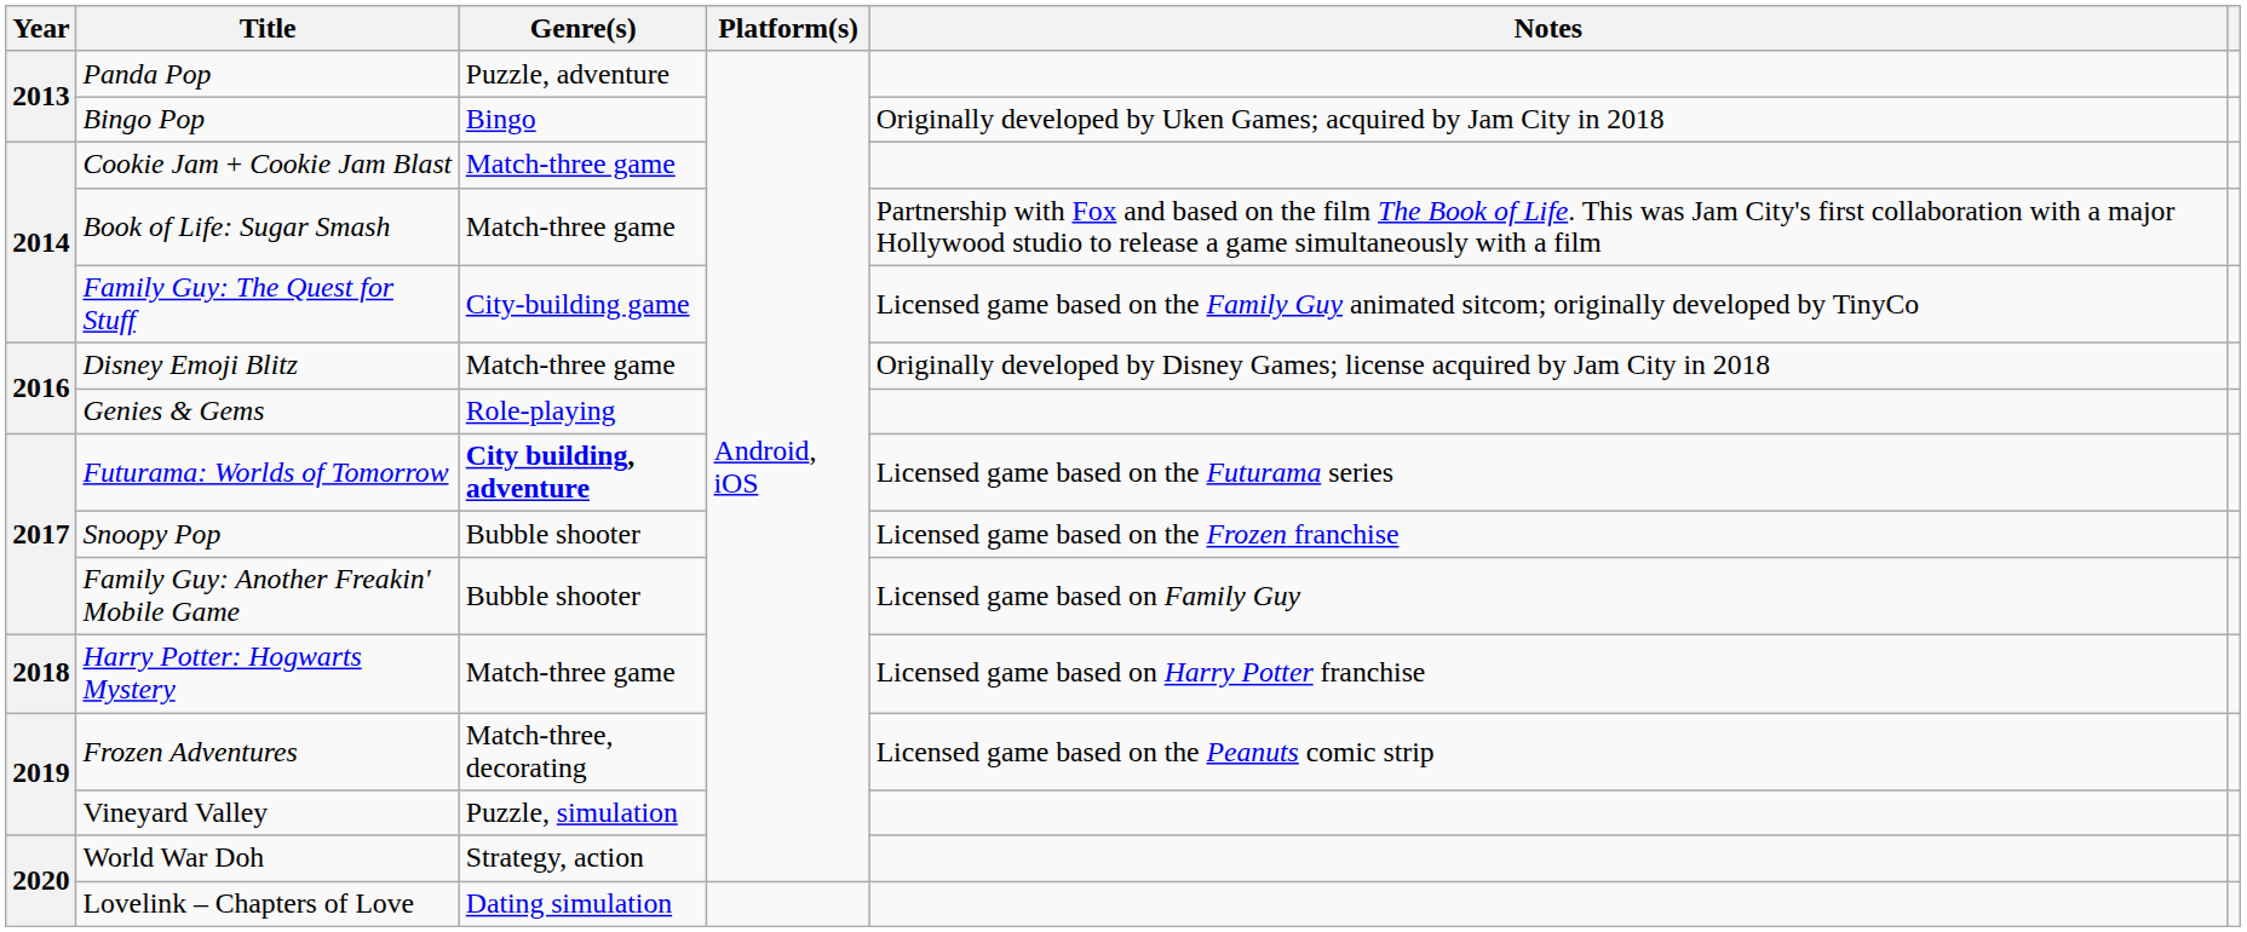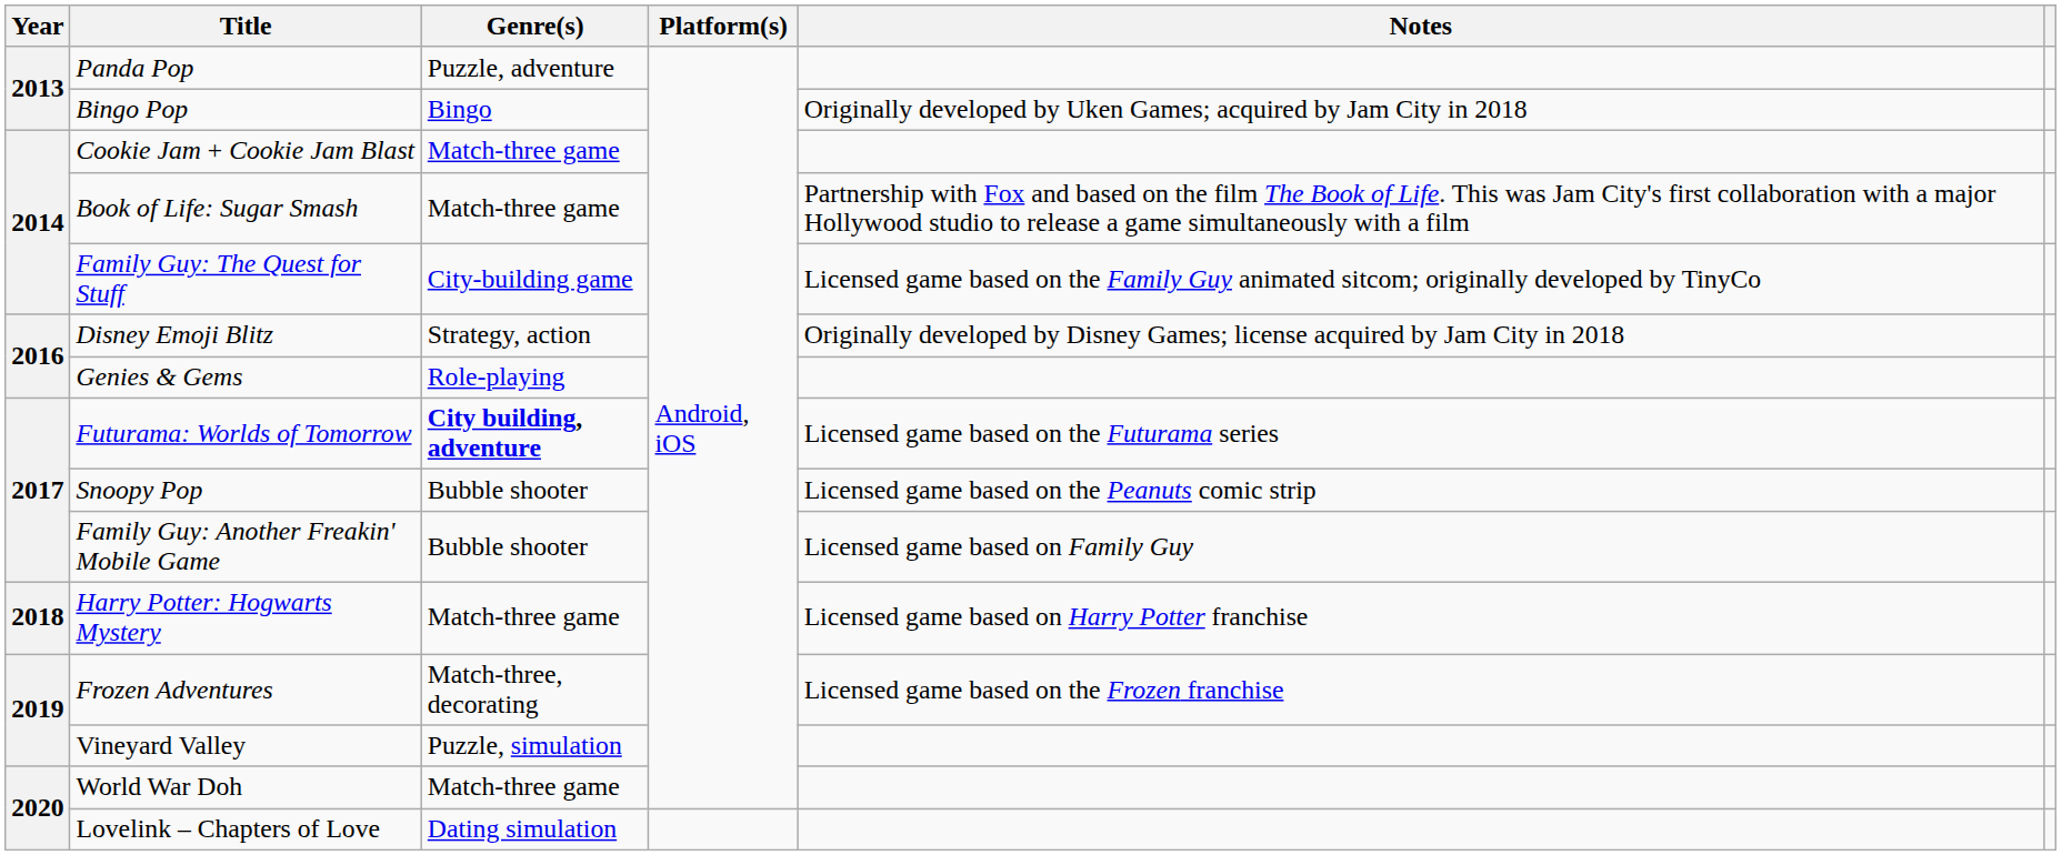 <table class="wikitable sortable plainrowheaders">
 <tr>
 <th scope="col">Year</th>
 <th scope="col">Title</th>
 <th scope="col">Genre(s)</th>
 <th scope="col">Platform(s)</th>
 <th scope="col" class="unsortable">Notes</th>
 <th scope="col" class="unsortable"></th>
 </tr>
 <tr>
 <th scope="row" rowspan="2">2013</th>
 <td><em>Panda Pop</em></td>
 <td>Puzzle, adventure</td>
 <td rowspan="14"><a href='#'>Android</a>, <a href='#'>iOS</a></td>
 <td></td>
 <td></td>
 </tr>
 <tr>
 <td><em>Bingo Pop</em></td>
 <td><a href='#'>Bingo</a></td>
 <td>Originally developed by Uken Games; acquired by Jam City in 2018</td>
 <td></td>
 </tr>
 <tr>
 <th scope="row" rowspan="3">2014</th>
 <td><em>Cookie Jam</em> + <em>Cookie Jam Blast</em></td>
 <td><a href='#'>Match-three game</a></td>
 <td></td>
 <td></td>
 </tr>
 <tr>
 <td><em>Book of Life: Sugar Smash</em></td>
 <td>Match-three game</td>
 <td>Partnership with <a href='#'>Fox</a> and based on the film <em><a href='#'>The Book of Life</a></em>. This was Jam City's first collaboration with a major Hollywood studio to release a game simultaneously with a film</td>
 <td></td>
 </tr>
 <tr>
 <td><em><a href='#'>Family Guy: The Quest for Stuff</a></em></td>
 <td><a href='#'>City-building game</a></td>
 <td>Licensed game based on the <em><a href='#'>Family Guy</a></em> animated sitcom; originally developed by TinyCo</td>
 <td></td>
 </tr>
 <tr>
 <th scope="row" rowspan="2">2016</th>
 <td><em>Disney Emoji Blitz</em></td>
-<td>Match-three game</td>
+<td>Strategy, action</td>
 <td>Originally developed by Disney Games; license acquired by Jam City in 2018</td>
 <td></td>
 </tr>
 <tr>
 <td><em>Genies & Gems</em></td>
 <td><a href='#'>Role-playing</a></td>
 <td></td>
 <td></td>
 </tr>
 <tr>
 <th scope="row" rowspan="3">2017</th>
 <td><em><a href='#'>Futurama: Worlds of Tomorrow</a></em></td>
 <td><strong><a href='#'>City building</a>, <a href='#'>adventure</a></strong></td>
 <td>Licensed game based on the <em><a href='#'>Futurama</a></em> series</td>
 <td></td>
 </tr>
 <tr>
 <td><em>Snoopy Pop</em></td>
 <td>Bubble shooter</td>
-<td>Licensed game based on the <a href='#'><em>Frozen</em> franchise<em></a></td>
+<td>Licensed game based on the <em><a href='#'>Peanuts</a></em> comic strip</td>
 <td></td>
 </tr>
 <tr>
 <td><em>Family Guy: Another Freakin' Mobile Game</em></td>
 <td>Bubble shooter</td>
 <td>Licensed game based on <em>Family Guy</em></td>
 <td></td>
 </tr>
 <tr>
 <th scope="row">2018</th>
 <td><em><a href='#'>Harry Potter: Hogwarts Mystery</a></em></td>
 <td>Match-three game</td>
 <td>Licensed game based on <em><a href='#'>Harry Potter</a></em> franchise</td>
 <td></td>
 </tr>
 <tr>
 <th scope="row" rowspan="2">2019</th>
 <td><em>Frozen Adventures</em></td>
 <td>Match-three, decorating</td>
-<td>Licensed game based on the <em><a href='#'>Peanuts</a></em> comic strip</td>
+<td>Licensed game based on the <a href='#'><em>Frozen</em> franchise<em></a></td>
 <td></td>
 </tr>
 <tr>
 <td></em>Vineyard Valley<em></td>
 <td>Puzzle, <a href='#'>simulation</a></td>
 <td></td>
 <td></td>
 </tr>
 <tr>
 <th scope="row" rowspan="2">2020</th>
 <td></em>World War Doh<em></td>
-<td>Strategy, action</td>
+<td>Match-three game</td>
 <td></td>
 <td></td>
 </tr>
 <tr>
 <td></em>Lovelink – Chapters of Love<em></td>
 <td><a href='#'>Dating simulation</a></td>
 <td></td>
 <td></td>
 </tr>
 </table>
